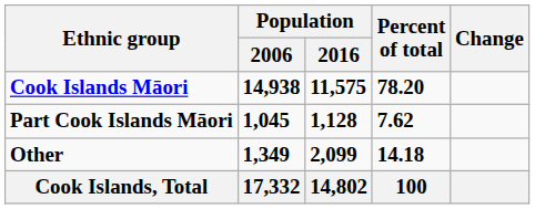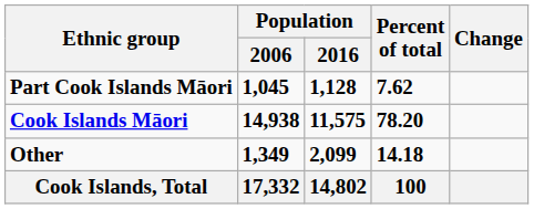 <table class=wikitable style="text-align:left;">
 <tr>
 <th rowspan=2>Ethnic group</th>
 <th colspan=2>Population</th>
 <th rowspan=2>Percent<br>of total</th>
 <th rowspan=2>Change<br></th>
 </tr>
 <tr>
 <th>2006</th>
 <th>2016</th>
 </tr>
 <tr>
+<td><strong>Part Cook Islands Māori</strong></td>
+<td><strong>1,045</strong></td>
+<td><strong>1,128</strong></td>
+<td><strong>7.62</strong></td>
+<td></td>
+</tr>
+<tr>
 <td><strong><a href='#'>Cook Islands Māori</a></strong></td>
 <td><strong>14,938</strong></td>
 <td><strong>11,575</strong></td>
 <td><strong>78.20</strong></td>
-<td></td>
-</tr>
-<tr>
-<td><strong>Part Cook Islands Māori</strong></td>
-<td><strong>1,045</strong></td>
-<td><strong>1,128</strong></td>
-<td><strong>7.62</strong></td>
 <td></td>
 </tr>
 <tr>
 <td><strong>Other</strong></td>
 <td><strong>1,349</strong></td>
 <td><strong>2,099</strong></td>
 <td><strong>14.18</strong></td>
 <td></td>
 </tr>
 <tr>
 <th>Cook Islands, Total</th>
 <th>17,332</th>
 <th>14,802</th>
 <th>100</th>
 <th></th>
 </tr>
 </table>
